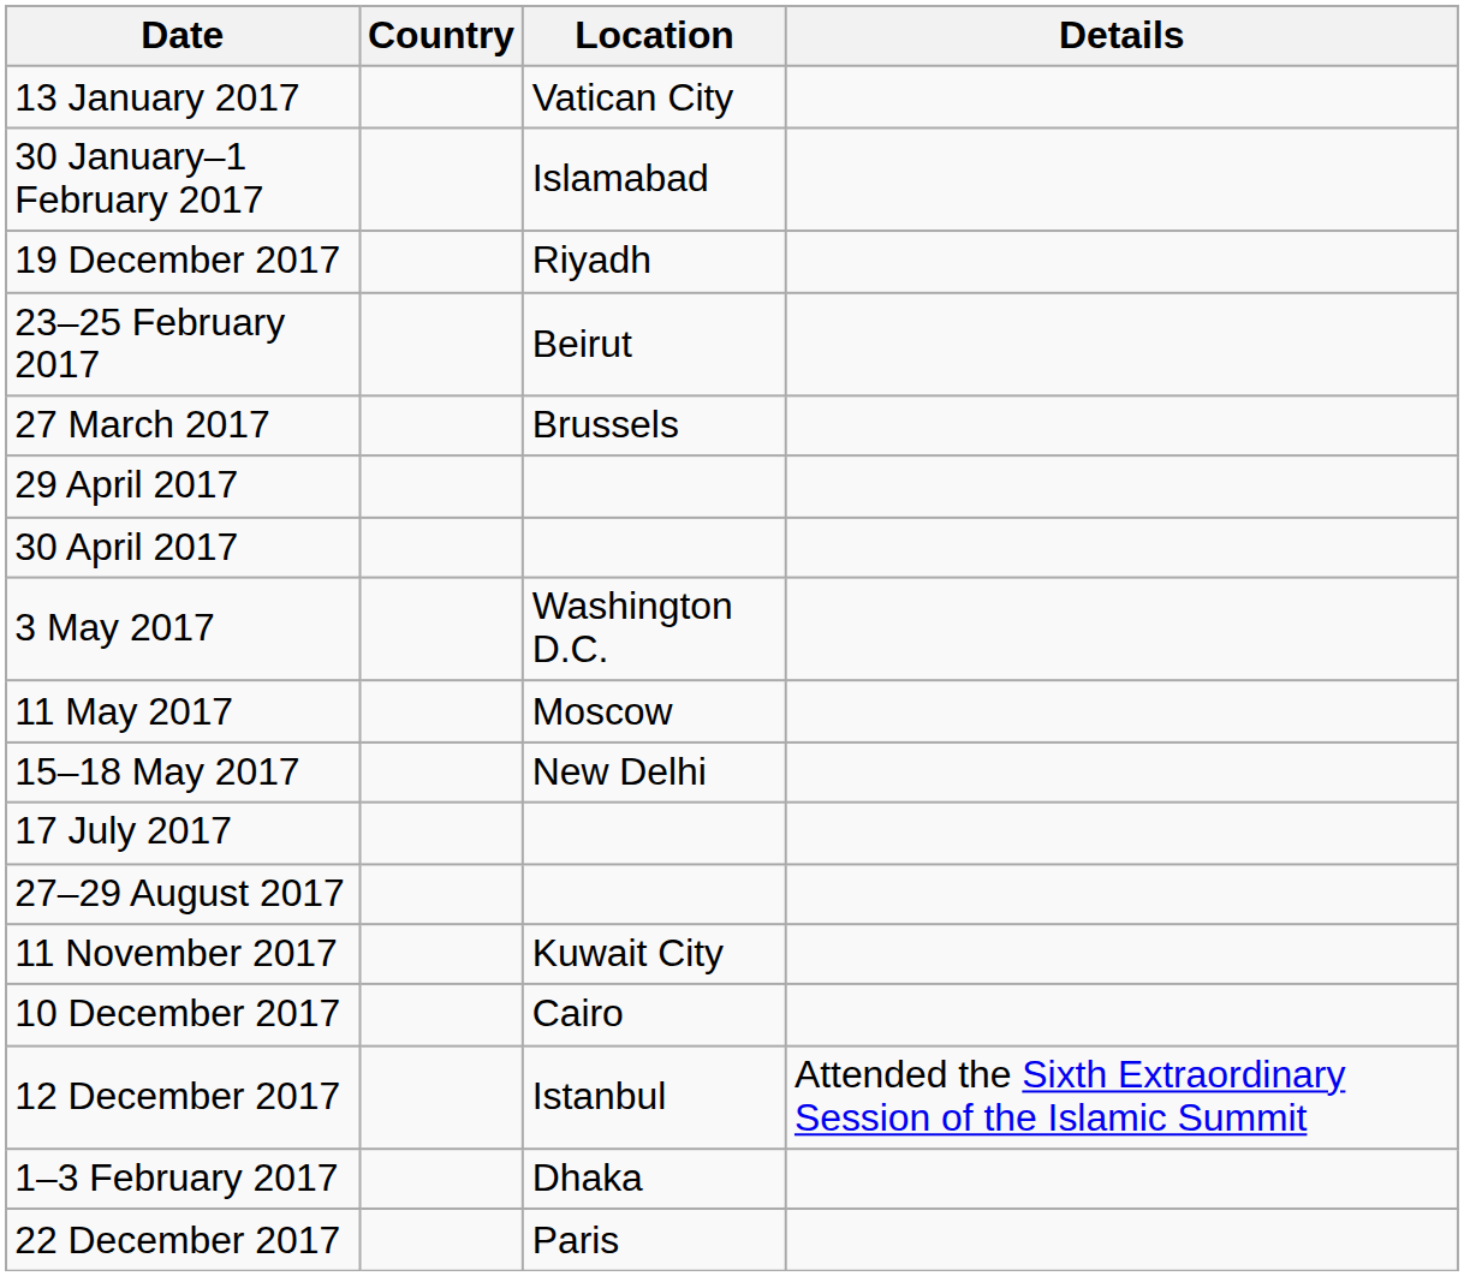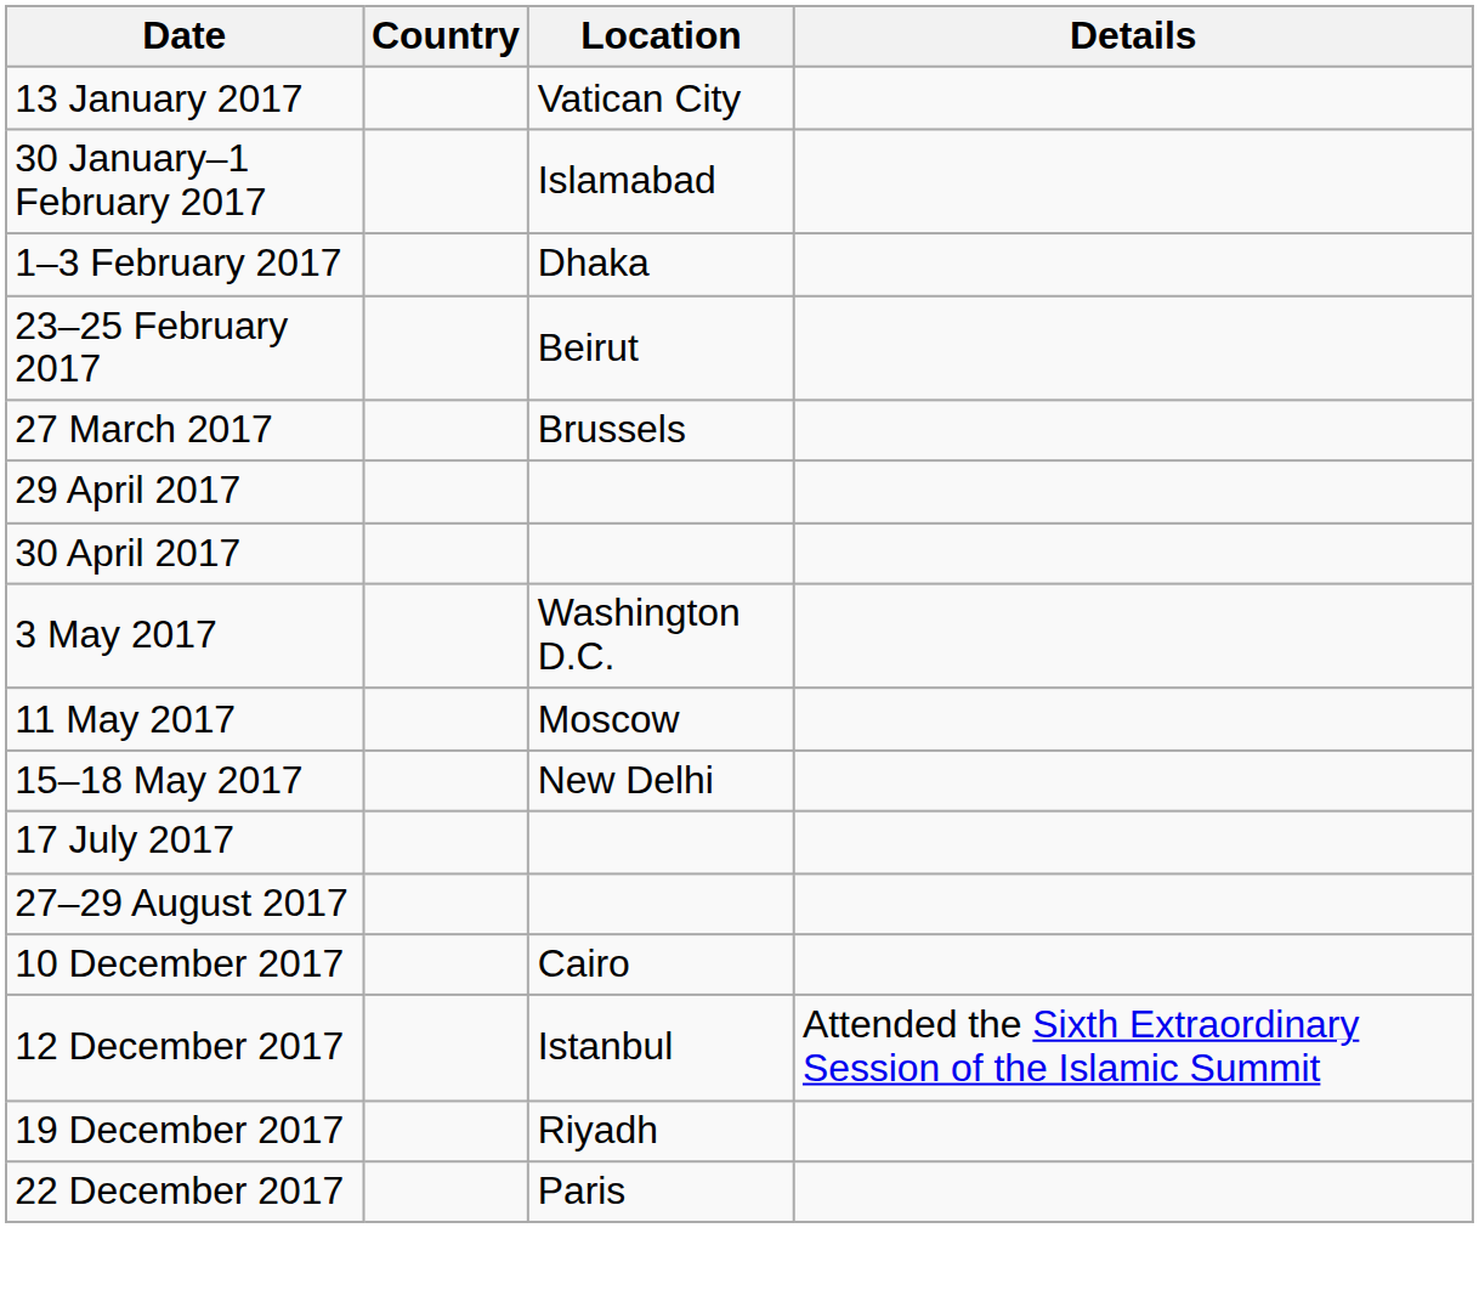 <table class="wikitable">
 <tr>
 <th>Date</th>
 <th>Country</th>
 <th>Location</th>
 <th>Details</th>
 </tr>
 <tr>
 <td>13 January 2017</td>
 <td></td>
 <td>Vatican City</td>
 <td></td>
 </tr>
 <tr>
 <td>30 January–1 February 2017</td>
 <td></td>
 <td>Islamabad</td>
 <td></td>
 </tr>
 <tr>
-<td>19 December 2017</td>
+<td>1–3 February 2017</td>
 <td></td>
-<td>Riyadh</td>
+<td>Dhaka</td>
 <td></td>
 </tr>
 <tr>
 <td>23–25 February 2017</td>
 <td></td>
 <td>Beirut</td>
 <td></td>
 </tr>
 <tr>
 <td>27 March 2017</td>
 <td></td>
 <td>Brussels</td>
 <td></td>
 </tr>
 <tr>
 <td>29 April 2017</td>
 <td></td>
 <td></td>
 <td></td>
 </tr>
 <tr>
 <td>30 April 2017</td>
 <td></td>
 <td></td>
 <td></td>
 </tr>
 <tr>
 <td>3 May 2017</td>
 <td></td>
 <td>Washington D.C.</td>
 <td></td>
 </tr>
 <tr>
 <td>11 May 2017</td>
 <td></td>
 <td>Moscow</td>
 <td></td>
 </tr>
 <tr>
 <td>15–18 May 2017</td>
 <td></td>
 <td>New Delhi</td>
 <td></td>
 </tr>
 <tr>
 <td>17 July 2017</td>
 <td></td>
 <td></td>
 <td></td>
 </tr>
 <tr>
 <td>27–29 August 2017</td>
 <td></td>
 <td></td>
 <td></td>
 </tr>
 <tr>
-<td>11 November 2017</td>
-<td></td>
-<td>Kuwait City</td>
-<td></td>
-</tr>
-<tr>
 <td>10 December 2017</td>
 <td></td>
 <td>Cairo</td>
 <td></td>
 </tr>
 <tr>
 <td>12 December 2017</td>
 <td></td>
 <td>Istanbul</td>
 <td>Attended the <a href='#'>Sixth Extraordinary Session of the Islamic Summit</a></td>
 </tr>
 <tr>
-<td>1–3 February 2017</td>
+<td>19 December 2017</td>
 <td></td>
-<td>Dhaka</td>
+<td>Riyadh</td>
 <td></td>
 </tr>
 <tr>
 <td>22 December 2017</td>
 <td></td>
 <td>Paris</td>
 <td></td>
 </tr>
 </table>
